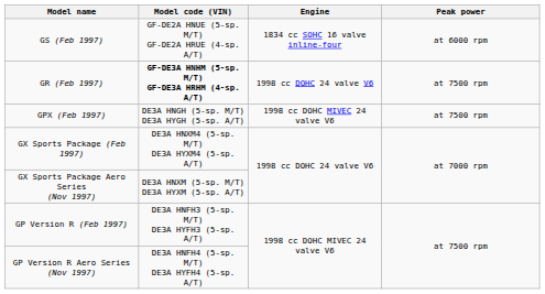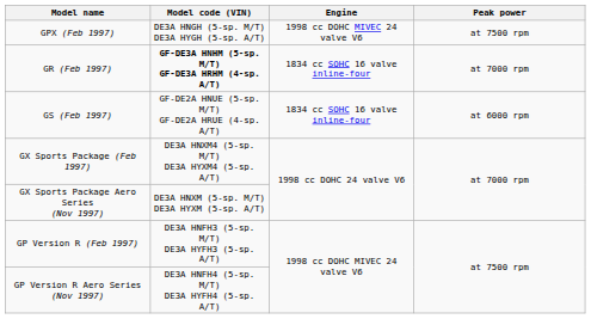 <table class="wikitable" style="font-size:90%; text-align:center">
 <tr>
 <th style="width:16em">Model name</th>
 <th style="width:13em">Model code (VIN)</th>
 <th style="width:16em">Engine</th>
 <th style="width:19em">Peak power</th>
 </tr>
 <tr>
+<td>GPX <em>(Feb 1997)</em></td>
+<td>DE3A HNGH (5-sp. M/T)<br>DE3A HYGH (5-sp. A/T)</td>
+<td>1998 cc DOHC <a href='#'>MIVEC</a> 24 valve V6</td>
+<td> at 7500 rpm</td>
+</tr>
+<tr>
+<td>GR <em>(Feb 1997)</em></td>
+<td><strong>GF-DE3A HNHM (5-sp. M/T)<br>GF-DE3A HRHM (4-sp. A/T)</strong></td>
+<td>1834 cc <a href='#'>SOHC</a> 16 valve <a href='#'>inline-four</a></td>
+<td> at 7000 rpm</td>
+</tr>
+<tr>
 <td>GS <em>(Feb 1997)</em></td>
 <td>GF-DE2A HNUE (5-sp. M/T)<br>GF-DE2A HRUE (4-sp. A/T)</td>
 <td>1834 cc <a href='#'>SOHC</a> 16 valve <a href='#'>inline-four</a></td>
 <td> at 6000 rpm</td>
-</tr>
-<tr>
-<td>GR <em>(Feb 1997)</em></td>
-<td><strong>GF-DE3A HNHM (5-sp. M/T)<br>GF-DE3A HRHM (4-sp. A/T)</strong></td>
-<td>1998 cc <a href='#'>DOHC</a> 24 valve <a href='#'>V6</a></td>
-<td> at 7500 rpm</td>
-</tr>
-<tr>
-<td>GPX <em>(Feb 1997)</em></td>
-<td>DE3A HNGH (5-sp. M/T)<br>DE3A HYGH (5-sp. A/T)</td>
-<td>1998 cc DOHC <a href='#'>MIVEC</a> 24 valve V6</td>
-<td> at 7500 rpm</td>
 </tr>
 <tr>
 <td>GX Sports Package <em>(Feb 1997)</em></td>
 <td>DE3A HNXM4 (5-sp. M/T)<br>DE3A HYXM4 (5-sp. A/T)</td>
 <td rowspan="2">1998 cc DOHC 24 valve V6</td>
 <td rowspan="2"> at 7000 rpm</td>
 </tr>
 <tr>
 <td>GX Sports Package Aero Series <br><em>(Nov 1997)</em></td>
 <td>DE3A HNXM (5-sp. M/T)<br>DE3A HYXM (5-sp. A/T)</td>
 </tr>
 <tr>
 <td>GP Version R <em>(Feb 1997)</em></td>
 <td>DE3A HNFH3 (5-sp. M/T)<br>DE3A HYFH3 (5-sp. A/T)</td>
 <td rowspan="2">1998 cc DOHC MIVEC 24 valve V6</td>
 <td rowspan="2"> at 7500 rpm</td>
 </tr>
 <tr>
 <td>GP Version R Aero Series <br><em>(Nov 1997)</em></td>
 <td>DE3A HNFH4 (5-sp. M/T)<br>DE3A HYFH4 (5-sp. A/T)</td>
 </tr>
 </table>
